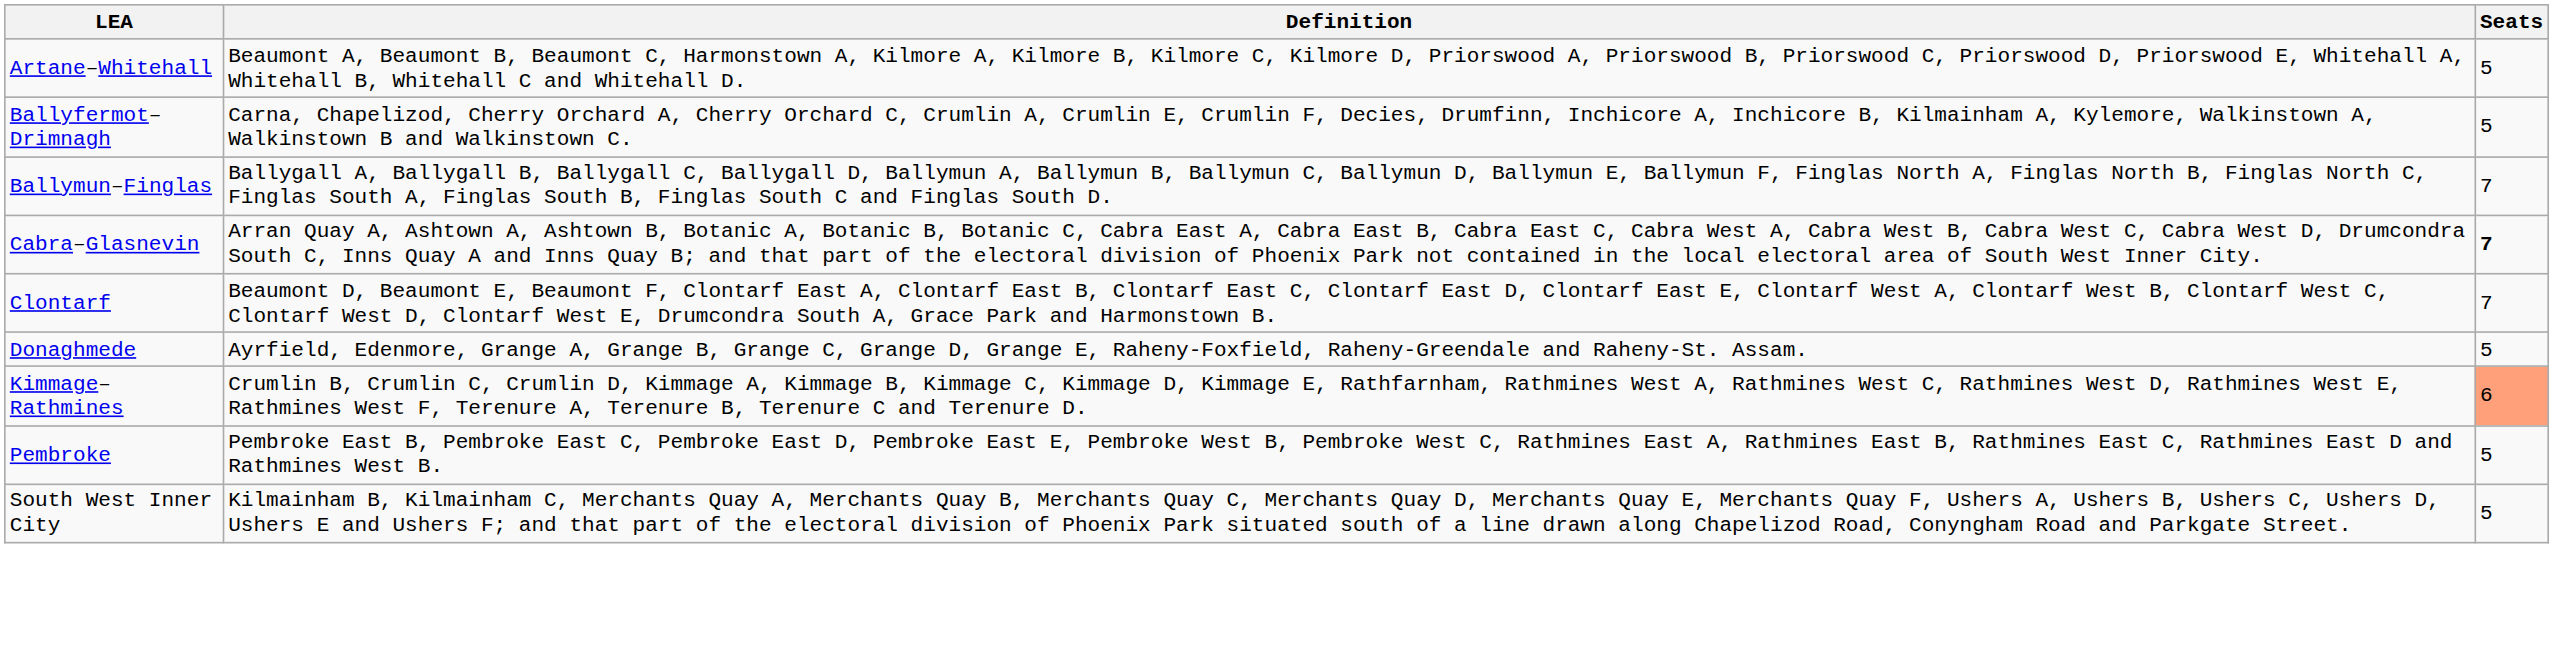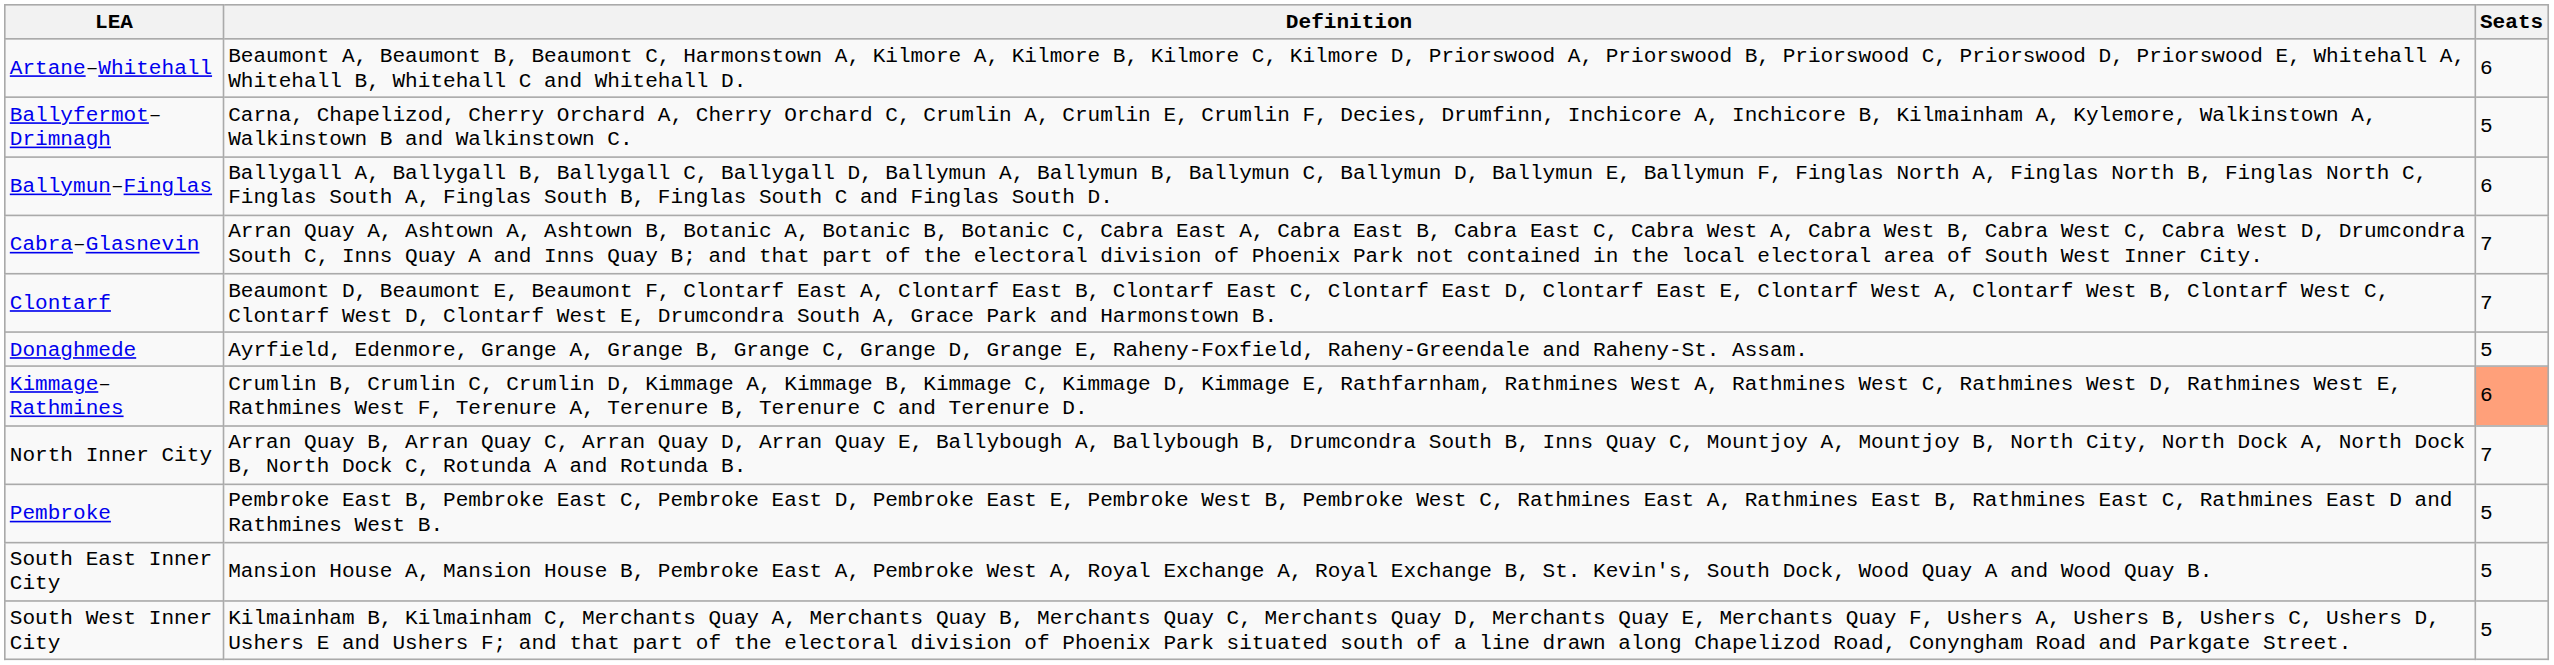 <table class="wikitable">
 <tr>
 <th>LEA</th>
 <th>Definition</th>
 <th>Seats</th>
 </tr>
 <tr>
 <td><a href='#'>Artane</a>–<a href='#'>Whitehall</a></td>
 <td>Beaumont A, Beaumont B, Beaumont C, Harmonstown A, Kilmore A, Kilmore B, Kilmore C, Kilmore D, Priorswood A, Priorswood B, Priorswood C, Priorswood D, Priorswood E, Whitehall A, Whitehall B, Whitehall C and Whitehall D.</td>
-<td>5</td>
+<td>6</td>
 </tr>
 <tr>
 <td><a href='#'>Ballyfermot</a>–<a href='#'>Drimnagh</a></td>
 <td>Carna, Chapelizod, Cherry Orchard A, Cherry Orchard C, Crumlin A, Crumlin E, Crumlin F, Decies, Drumfinn, Inchicore A, Inchicore B, Kilmainham A, Kylemore, Walkinstown A, Walkinstown B and Walkinstown C.</td>
 <td>5</td>
 </tr>
 <tr>
 <td><a href='#'>Ballymun</a>–<a href='#'>Finglas</a></td>
 <td>Ballygall A, Ballygall B, Ballygall C, Ballygall D, Ballymun A, Ballymun B, Ballymun C, Ballymun D, Ballymun E, Ballymun F, Finglas North A, Finglas North B, Finglas North C, Finglas South A, Finglas South B, Finglas South C and Finglas South D.</td>
-<td>7</td>
+<td>6</td>
 </tr>
 <tr>
 <td><a href='#'>Cabra</a>–<a href='#'>Glasnevin</a></td>
 <td>Arran Quay A, Ashtown A, Ashtown B, Botanic A, Botanic B, Botanic C, Cabra East A, Cabra East B, Cabra East C, Cabra West A, Cabra West B, Cabra West C, Cabra West D, Drumcondra South C, Inns Quay A and Inns Quay B; and that part of the electoral division of Phoenix Park not contained in the local electoral area of South West Inner City.</td>
-<td><strong>7</strong></td>
+<td>7</td>
 </tr>
 <tr>
 <td><a href='#'>Clontarf</a></td>
 <td>Beaumont D, Beaumont E, Beaumont F, Clontarf East A, Clontarf East B, Clontarf East C, Clontarf East D, Clontarf East E, Clontarf West A, Clontarf West B, Clontarf West C, Clontarf West D, Clontarf West E, Drumcondra South A, Grace Park and Harmonstown B.</td>
 <td>7</td>
 </tr>
 <tr>
 <td><a href='#'>Donaghmede</a></td>
 <td>Ayrfield, Edenmore, Grange A, Grange B, Grange C, Grange D, Grange E, Raheny-Foxfield, Raheny-Greendale and Raheny-St. Assam.</td>
 <td>5</td>
 </tr>
 <tr>
 <td><a href='#'>Kimmage</a>–<a href='#'>Rathmines</a></td>
 <td>Crumlin B, Crumlin C, Crumlin D, Kimmage A, Kimmage B, Kimmage C, Kimmage D, Kimmage E, Rathfarnham, Rathmines West A, Rathmines West C, Rathmines West D, Rathmines West E, Rathmines West F, Terenure A, Terenure B, Terenure C and Terenure D.</td>
 <td style="background: lightsalmon;">6</td>
 </tr>
 <tr>
+<td>North Inner City</td>
+<td>Arran Quay B, Arran Quay C, Arran Quay D, Arran Quay E, Ballybough A, Ballybough B, Drumcondra South B, Inns Quay C, Mountjoy A, Mountjoy B, North City, North Dock A, North Dock B, North Dock C, Rotunda A and Rotunda B.</td>
+<td>7</td>
+</tr>
+<tr>
 <td><a href='#'>Pembroke</a></td>
 <td>Pembroke East B, Pembroke East C, Pembroke East D, Pembroke East E, Pembroke West B, Pembroke West C, Rathmines East A, Rathmines East B, Rathmines East C, Rathmines East D and Rathmines West B.</td>
+<td>5</td>
+</tr>
+<tr>
+<td>South East Inner City</td>
+<td>Mansion House A, Mansion House B, Pembroke East A, Pembroke West A, Royal Exchange A, Royal Exchange B, St. Kevin's, South Dock, Wood Quay A and Wood Quay B.</td>
 <td>5</td>
 </tr>
 <tr>
 <td>South West Inner City</td>
 <td>Kilmainham B, Kilmainham C, Merchants Quay A, Merchants Quay B, Merchants Quay C, Merchants Quay D, Merchants Quay E, Merchants Quay F, Ushers A, Ushers B, Ushers C, Ushers D, Ushers E and Ushers F; and that part of the electoral division of Phoenix Park situated south of a line drawn along Chapelizod Road, Conyngham Road and Parkgate Street.</td>
 <td>5</td>
 </tr>
 </table>
